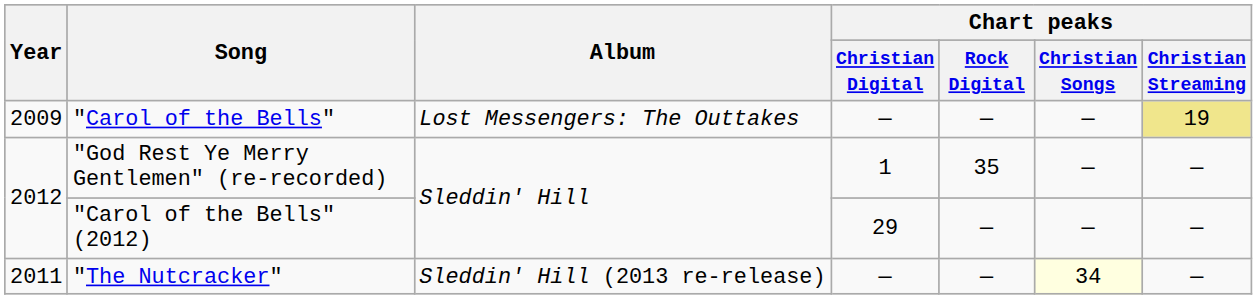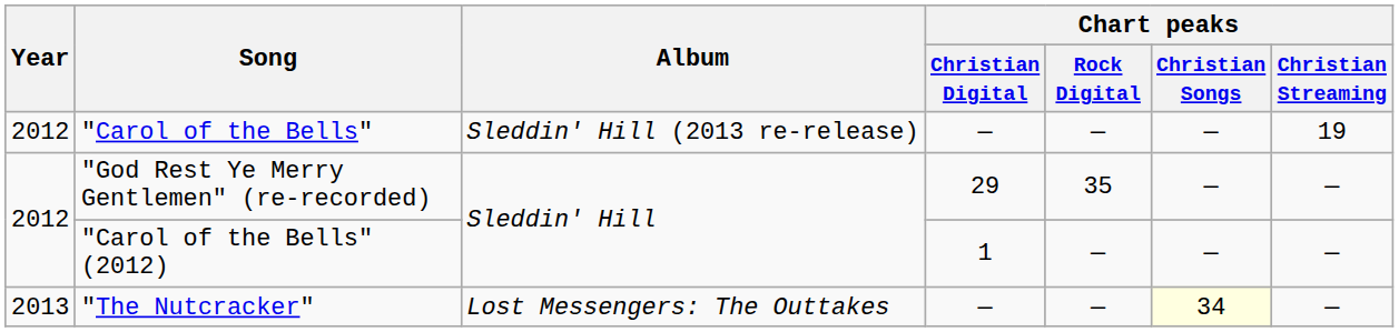 <table class="wikitable">
 <tr>
 <th rowspan="2">Year</th>
 <th style="width:200px;" rowspan="2">Song</th>
 <th rowspan="2">Album</th>
 <th colspan="4">Chart peaks</th>
 </tr>
 <tr>
 <th style="width:50px;"><small><a href='#'>Christian Digital</a></small><br></th>
 <th style="width:50px;"><small><a href='#'>Rock Digital</a></small><br></th>
 <th style="width:50px;"><small><a href='#'>Christian Songs</a></small><br></th>
 <th style="width:50px;"><small><a href='#'>Christian Streaming</a></small><br></th>
 </tr>
 <tr>
-<td>2009</td>
+<td>2012</td>
 <td>"<a href='#'>Carol of the Bells</a>"</td>
-<td><em>Lost Messengers: The Outtakes</em></td>
+<td><em>Sleddin' Hill</em> (2013 re-release)</td>
 <td style="text-align:center;">—</td>
 <td style="text-align:center;">—</td>
 <td style="text-align:center;">—</td>
-<td style="background: khaki; text-align:center;">19</td>
+<td style="text-align:center;">19</td>
 </tr>
 <tr>
 <td rowspan="2">2012</td>
 <td>"God Rest Ye Merry Gentlemen" (re-recorded)</td>
 <td rowspan="2"><em>Sleddin' Hill</em></td>
-<td style="text-align:center;">1</td>
+<td style="text-align:center;">29</td>
 <td style="text-align:center;">35</td>
 <td style="text-align:center;">—</td>
 <td style="text-align:center;">—</td>
 </tr>
 <tr>
 <td>"Carol of the Bells" (2012)</td>
-<td style="text-align:center;">29</td>
+<td style="text-align:center;">1</td>
 <td style="text-align:center;">—</td>
 <td style="text-align:center;">—</td>
 <td style="text-align:center;">—</td>
 </tr>
 <tr>
-<td>2011</td>
+<td>2013</td>
 <td>"<a href='#'>The Nutcracker</a>"</td>
-<td><em>Sleddin' Hill</em> (2013 re-release)</td>
+<td><em>Lost Messengers: The Outtakes</em></td>
 <td style="text-align:center;">—</td>
 <td style="text-align:center;">—</td>
 <td style="background: lightyellow; text-align:center;">34</td>
 <td style="text-align:center;">—</td>
 </tr>
 </table>
